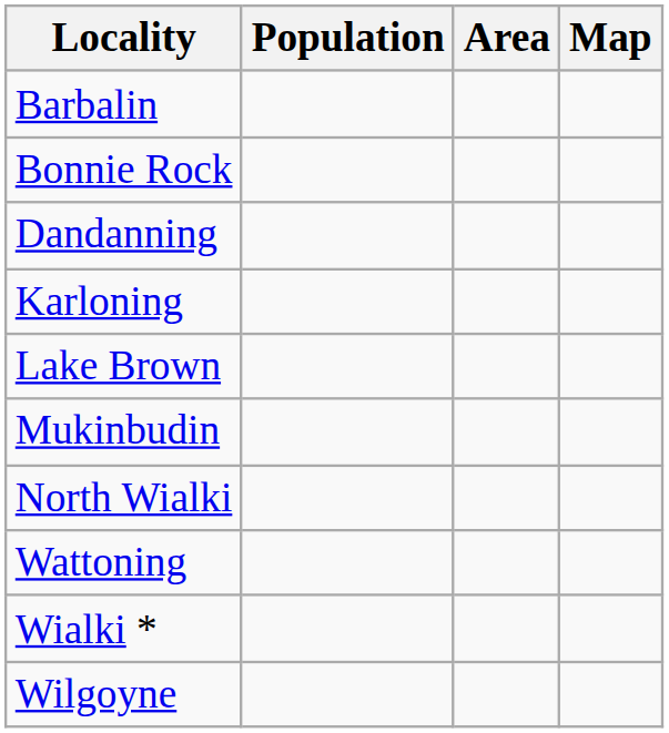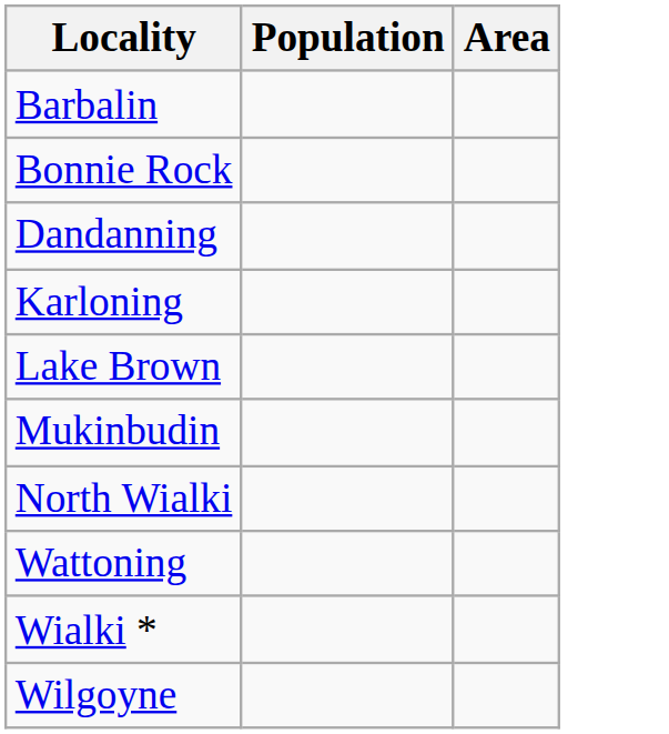 <table class="wikitable sortable">
 <tr>
 <th>Locality</th>
 <th data-sort-type=number>Population</th>
 <th data-sort-type=number>Area</th>
-<th>Map</th>
 </tr>
 <tr>
 <td><a href='#'>Barbalin</a></td>
-<td></td>
 <td></td>
 <td></td>
 </tr>
 <tr>
 <td><a href='#'>Bonnie Rock</a></td>
 <td></td>
 <td></td>
-<td></td>
 </tr>
 <tr>
 <td><a href='#'>Dandanning</a></td>
-<td></td>
 <td></td>
 <td></td>
 </tr>
 <tr>
 <td><a href='#'>Karloning</a></td>
 <td></td>
 <td></td>
-<td></td>
 </tr>
 <tr>
 <td><a href='#'>Lake Brown</a></td>
-<td></td>
 <td></td>
 <td></td>
 </tr>
 <tr>
 <td><a href='#'>Mukinbudin</a></td>
 <td></td>
 <td></td>
-<td></td>
 </tr>
 <tr>
 <td><a href='#'>North Wialki</a></td>
-<td></td>
 <td></td>
 <td></td>
 </tr>
 <tr>
 <td><a href='#'>Wattoning</a></td>
 <td></td>
 <td></td>
-<td></td>
 </tr>
 <tr>
 <td><a href='#'>Wialki</a> *</td>
-<td></td>
 <td></td>
 <td></td>
 </tr>
 <tr>
 <td><a href='#'>Wilgoyne</a></td>
 <td></td>
 <td></td>
-<td></td>
 </tr>
 </table>
